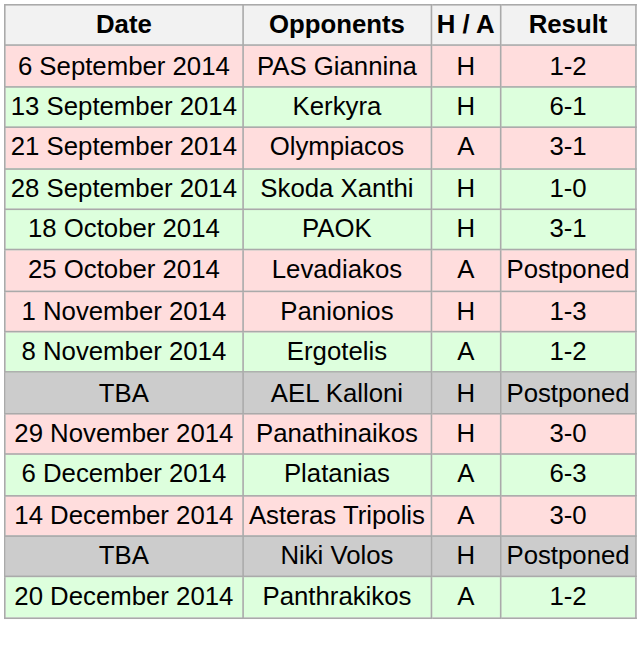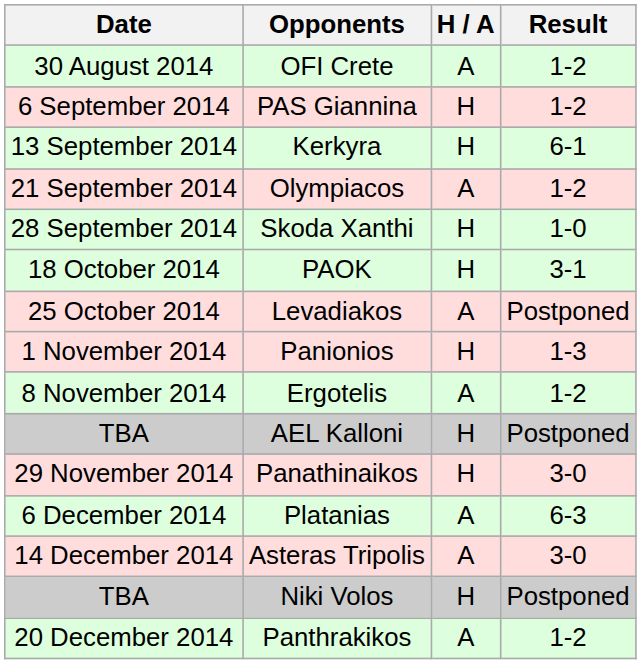 <table class="wikitable" style="text-align:center">
 <tr>
 <th>Date</th>
 <th>Opponents</th>
 <th>H / A</th>
 <th>Result</th>
+</tr>
+<tr bgcolor="#ddffdd">
+<td>30 August 2014</td>
+<td>OFI Crete</td>
+<td>A</td>
+<td>1-2</td>
 </tr>
 <tr bgcolor="#ffdddd">
 <td>6 September 2014</td>
 <td>PAS Giannina</td>
 <td>H</td>
 <td>1-2</td>
 </tr>
 <tr bgcolor="#ddffdd">
 <td>13 September 2014</td>
 <td>Kerkyra</td>
 <td>H</td>
 <td>6-1</td>
 </tr>
 <tr bgcolor="#ffdddd">
 <td>21 September 2014</td>
 <td>Olympiacos</td>
 <td>A</td>
-<td>3-1</td>
+<td>1-2</td>
 </tr>
 <tr bgcolor="#ddffdd">
 <td>28 September 2014</td>
 <td>Skoda Xanthi</td>
 <td>H</td>
 <td>1-0</td>
 </tr>
 <tr bgcolor="#ddffdd">
 <td>18 October 2014</td>
 <td>PAOK</td>
 <td>H</td>
 <td>3-1</td>
 </tr>
 <tr bgcolor="#ffdddd">
 <td>25 October 2014</td>
 <td>Levadiakos</td>
 <td>A</td>
 <td>Postponed</td>
 </tr>
 <tr bgcolor="#ffdddd">
 <td>1 November 2014</td>
 <td>Panionios</td>
 <td>H</td>
 <td>1-3</td>
 </tr>
 <tr bgcolor="#ddffdd">
 <td>8 November 2014</td>
 <td>Ergotelis</td>
 <td>A</td>
 <td>1-2</td>
 </tr>
 <tr bgcolor="#CCCCCC">
 <td>TBA</td>
 <td>AEL Kalloni</td>
 <td>H</td>
 <td>Postponed</td>
 </tr>
 <tr bgcolor="#ffdddd">
 <td>29 November 2014</td>
 <td>Panathinaikos</td>
 <td>H</td>
 <td>3-0</td>
 </tr>
 <tr bgcolor="#ddffdd">
 <td>6 December 2014</td>
 <td>Platanias</td>
 <td>A</td>
 <td>6-3</td>
 </tr>
 <tr bgcolor="#ffdddd">
 <td>14 December 2014</td>
 <td>Asteras Tripolis</td>
 <td>A</td>
 <td>3-0</td>
 </tr>
 <tr bgcolor="#CCCCCC">
 <td>ΤΒΑ</td>
 <td>Niki Volos</td>
 <td>H</td>
 <td>Postponed</td>
 </tr>
 <tr bgcolor="#ddffdd">
 <td>20 December 2014</td>
 <td>Panthrakikos</td>
 <td>A</td>
 <td>1-2</td>
 </tr>
 </table>
